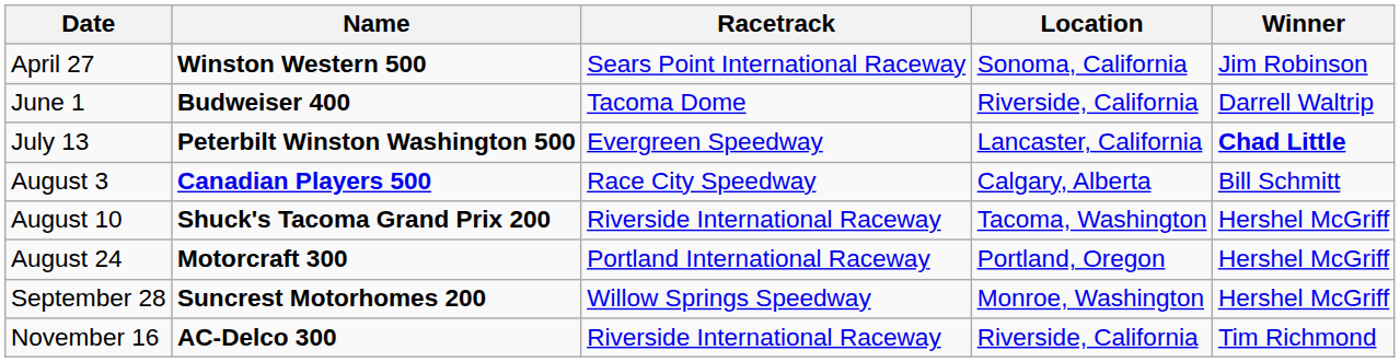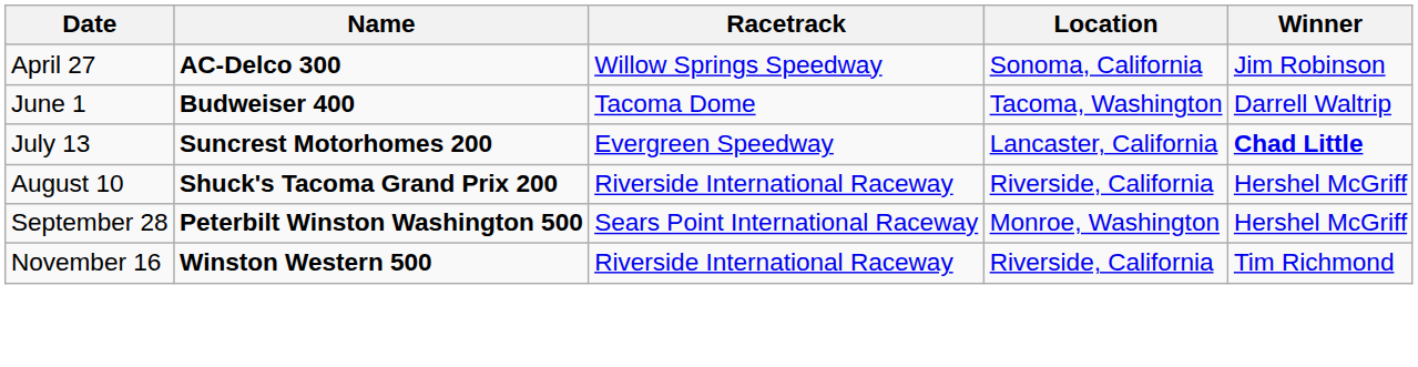 <table class="wikitable">
 <tr>
 <th>Date</th>
 <th>Name</th>
 <th>Racetrack</th>
 <th>Location</th>
 <th>Winner</th>
 </tr>
 <tr>
 <td>April 27</td>
-<td><strong>Winston Western 500</strong></td>
-<td><a href='#'>Sears Point International Raceway</a></td>
+<td><strong>AC-Delco 300</strong></td>
+<td><a href='#'>Willow Springs Speedway</a></td>
 <td><a href='#'>Sonoma, California</a></td>
 <td><a href='#'>Jim Robinson</a></td>
 </tr>
 <tr>
 <td>June 1</td>
 <td><strong>Budweiser 400</strong></td>
 <td><a href='#'>Tacoma Dome</a></td>
-<td><a href='#'>Riverside, California</a></td>
+<td><a href='#'>Tacoma, Washington</a></td>
 <td><a href='#'>Darrell Waltrip</a></td>
 </tr>
 <tr>
 <td>July 13</td>
-<td><strong>Peterbilt Winston Washington 500</strong></td>
+<td><strong>Suncrest Motorhomes 200</strong></td>
 <td><a href='#'>Evergreen Speedway</a></td>
 <td><a href='#'>Lancaster, California</a></td>
 <td><strong><a href='#'>Chad Little</a></strong></td>
 </tr>
 <tr>
-<td>August 3</td>
-<td><a href='#'><strong>Canadian Players 500</strong></a></td>
-<td><a href='#'>Race City Speedway</a></td>
-<td><a href='#'>Calgary, Alberta</a></td>
-<td><a href='#'>Bill Schmitt</a></td>
-</tr>
-<tr>
 <td>August 10</td>
 <td><strong>Shuck's Tacoma Grand Prix 200</strong></td>
 <td><a href='#'>Riverside International Raceway</a></td>
-<td><a href='#'>Tacoma, Washington</a></td>
-<td><a href='#'>Hershel McGriff</a></td>
-</tr>
-<tr>
-<td>August 24</td>
-<td><strong>Motorcraft 300</strong></td>
-<td><a href='#'>Portland International Raceway</a></td>
-<td><a href='#'>Portland, Oregon</a></td>
+<td><a href='#'>Riverside, California</a></td>
 <td><a href='#'>Hershel McGriff</a></td>
 </tr>
 <tr>
 <td>September 28</td>
-<td><strong>Suncrest Motorhomes 200</strong></td>
-<td><a href='#'>Willow Springs Speedway</a></td>
+<td><strong>Peterbilt Winston Washington 500</strong></td>
+<td><a href='#'>Sears Point International Raceway</a></td>
 <td><a href='#'>Monroe, Washington</a></td>
 <td><a href='#'>Hershel McGriff</a></td>
 </tr>
 <tr>
 <td>November 16</td>
-<td><strong>AC-Delco 300</strong></td>
+<td><strong>Winston Western 500</strong></td>
 <td><a href='#'>Riverside International Raceway</a></td>
 <td><a href='#'>Riverside, California</a></td>
 <td><a href='#'>Tim Richmond</a></td>
 </tr>
 </table>
